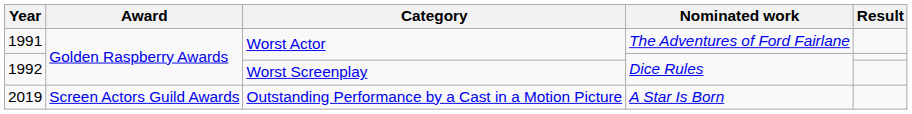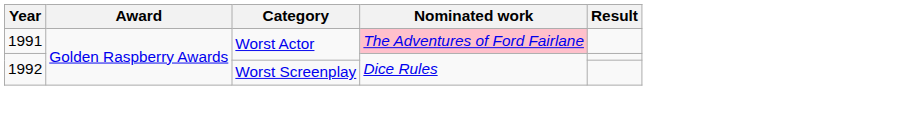 <table class="wikitable sortable">
 <tr>
 <th>Year</th>
 <th>Award</th>
 <th>Category</th>
 <th>Nominated work</th>
 <th>Result</th>
 </tr>
 <tr>
 <td>1991</td>
 <td rowspan="3"><a href='#'>Golden Raspberry Awards</a></td>
 <td rowspan="2"><a href='#'>Worst Actor</a></td>
-<td><em><a href='#'>The Adventures of Ford Fairlane</a></em></td>
+<td style="background: pink;"><em><a href='#'>The Adventures of Ford Fairlane</a></em></td>
 <td></td>
 </tr>
 <tr>
 <td rowspan="2">1992</td>
 <td rowspan="2"><em><a href='#'>Dice Rules</a></em></td>
 <td></td>
 </tr>
 <tr>
 <td><a href='#'>Worst Screenplay</a> </td>
 <td></td>
 </tr>
-<tr>
-<td>2019</td>
-<td><a href='#'>Screen Actors Guild Awards</a></td>
-<td><a href='#'>Outstanding Performance by a Cast in a Motion Picture</a> </td>
-<td><em><a href='#'>A Star Is Born</a></em></td>
-<td></td>
-</tr>
 </table>
